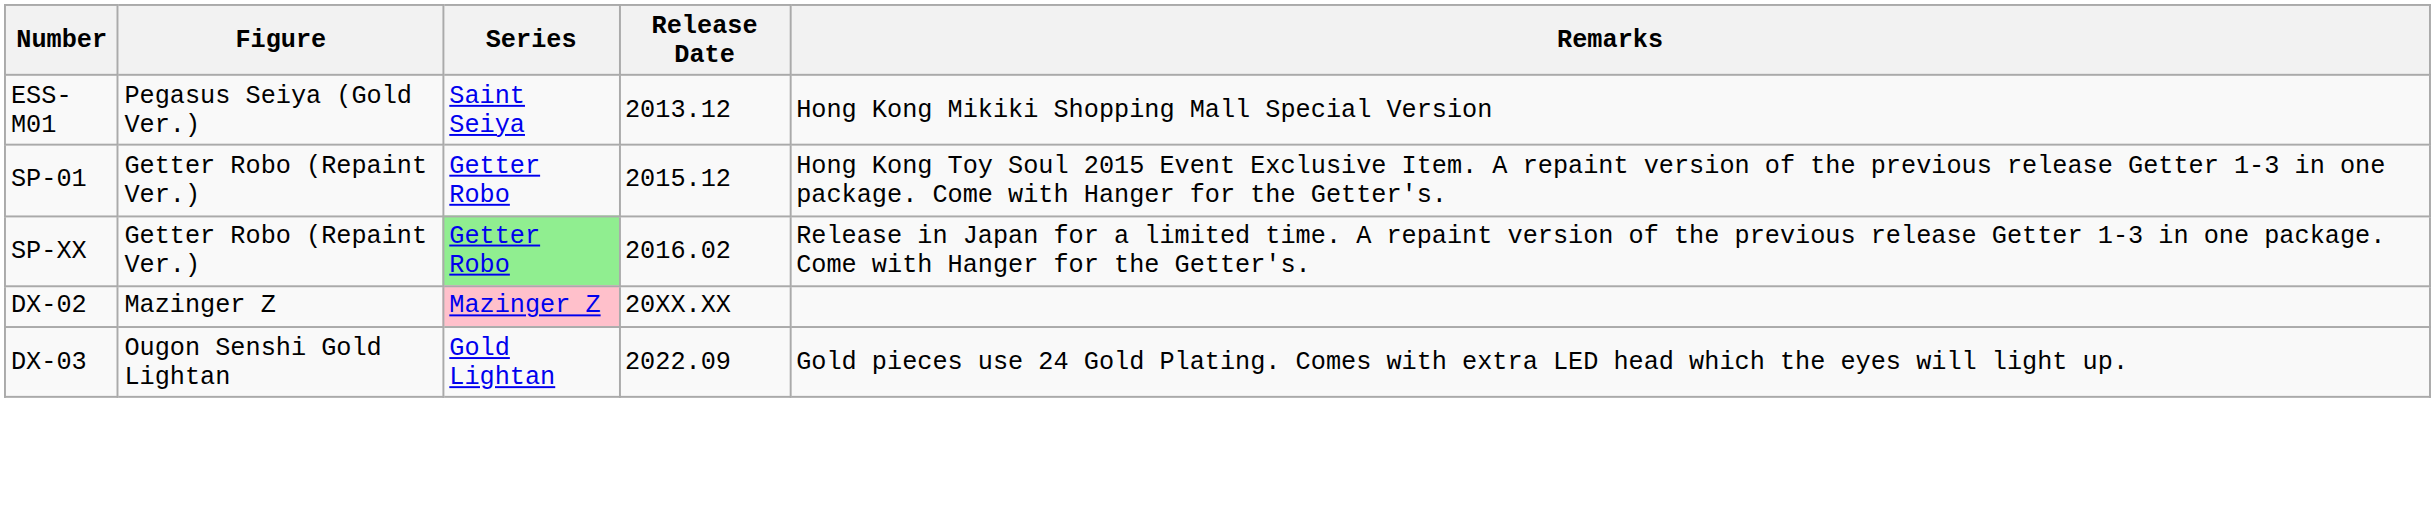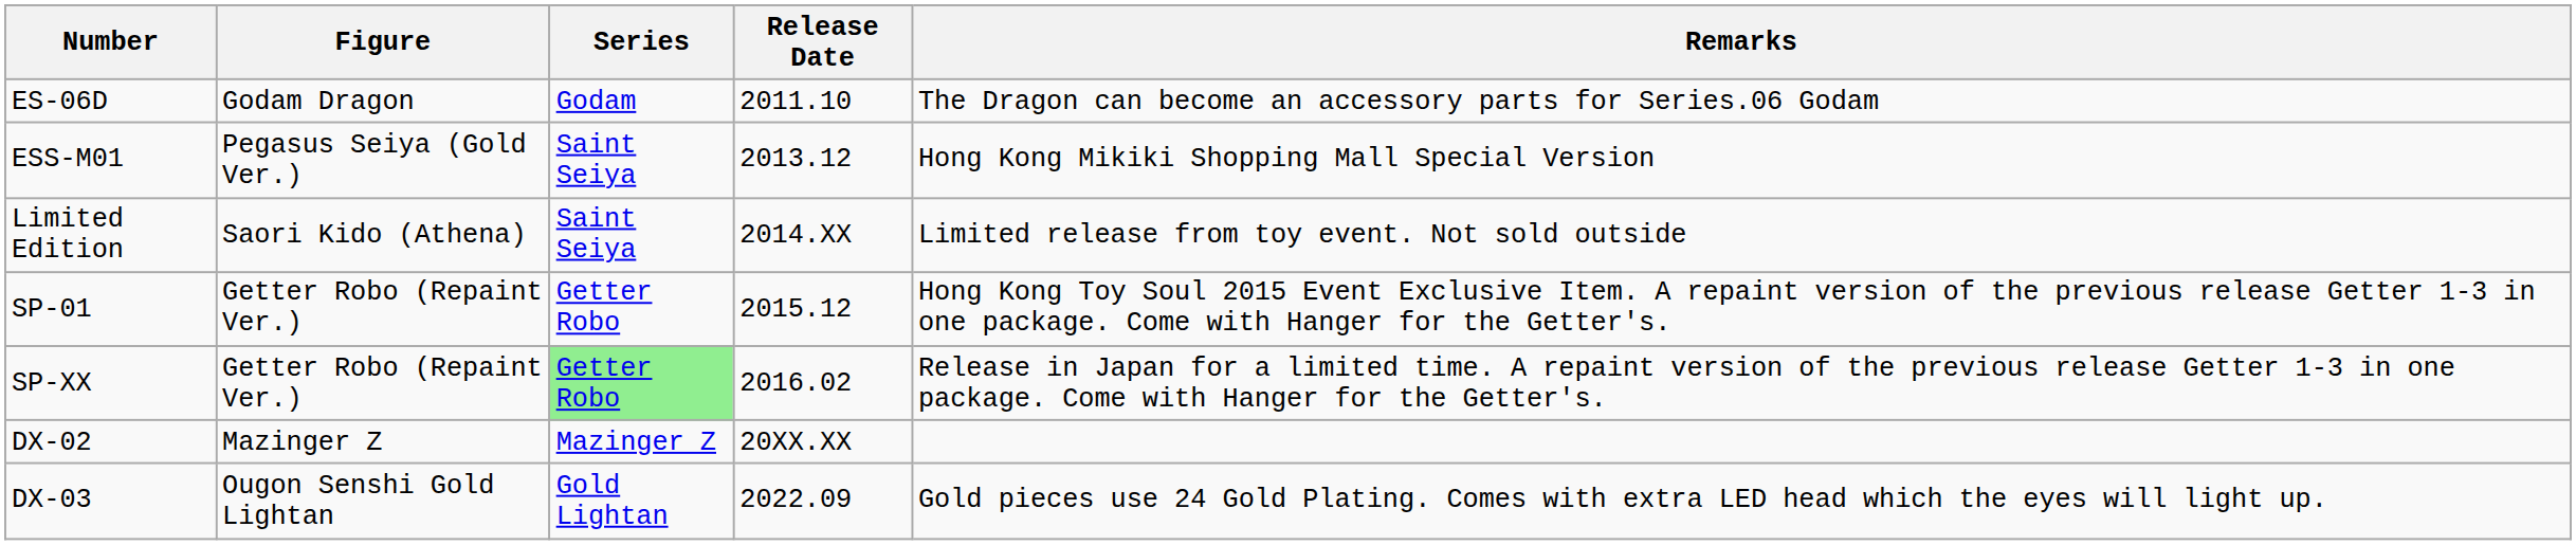 <table class="wikitable sortable">
 <tr>
 <th>Number</th>
 <th>Figure</th>
 <th>Series</th>
 <th>Release Date</th>
 <th>Remarks</th>
 </tr>
 <tr>
+<td>ES-06D</td>
+<td>Godam Dragon</td>
+<td><a href='#'>Godam</a></td>
+<td>2011.10</td>
+<td>The Dragon can become an accessory parts for Series.06 Godam</td>
+</tr>
+<tr>
 <td>ESS-M01</td>
 <td>Pegasus Seiya (Gold Ver.)</td>
 <td><a href='#'>Saint Seiya</a></td>
 <td>2013.12</td>
 <td>Hong Kong Mikiki Shopping Mall Special Version</td>
+</tr>
+<tr>
+<td>Limited Edition</td>
+<td>Saori Kido (Athena)</td>
+<td><a href='#'>Saint Seiya</a></td>
+<td>2014.XX</td>
+<td>Limited release from toy event. Not sold outside</td>
 </tr>
 <tr>
 <td>SP-01</td>
 <td>Getter Robo (Repaint Ver.)</td>
 <td><a href='#'>Getter Robo</a></td>
 <td>2015.12</td>
 <td>Hong Kong Toy Soul 2015 Event Exclusive Item. A repaint version of the previous release Getter 1-3 in one package. Come with Hanger for the Getter's.</td>
 </tr>
 <tr>
 <td>SP-XX</td>
 <td>Getter Robo (Repaint Ver.)</td>
 <td style="background: lightgreen;"><a href='#'>Getter Robo</a></td>
 <td>2016.02</td>
 <td>Release in Japan for a limited time. A repaint version of the previous release Getter 1-3 in one package. Come with Hanger for the Getter's.</td>
 </tr>
 <tr>
 <td>DX-02</td>
 <td>Mazinger Z</td>
-<td style="background: pink;"><a href='#'>Mazinger Z</a></td>
+<td><a href='#'>Mazinger Z</a></td>
 <td>20XX.XX</td>
 <td></td>
 </tr>
 <tr>
 <td>DX-03</td>
 <td>Ougon Senshi Gold Lightan</td>
 <td><a href='#'>Gold Lightan</a></td>
 <td>2022.09</td>
 <td>Gold pieces use 24 Gold Plating. Comes with extra LED head which the eyes will light up.</td>
 </tr>
 </table>
